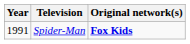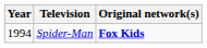 <table class="wikitable sortable">
 <tr>
 <th>Year</th>
 <th>Television</th>
 <th>Original network(s)</th>
 </tr>
 <tr>
-<td>1991</td>
+<td>1994</td>
 <td><em><a href='#'>Spider-Man</a></em></td>
 <td><strong><a href='#'>Fox Kids</a></strong></td>
 </tr>
 </table>
